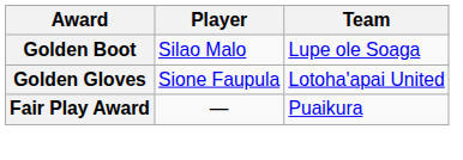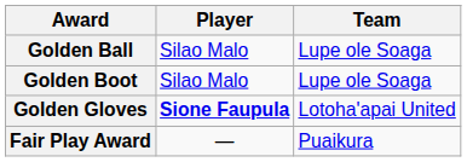 <table class="wikitable" style="text-align:center">
 <tr>
 </tr>
 <tr>
 <th>Award</th>
 <th>Player</th>
 <th>Team</th>
 </tr>
 <tr>
+<th>Golden Ball</th>
+<td align=left> <a href='#'>Silao Malo</a></td>
+<td align=left> <a href='#'>Lupe ole Soaga</a></td>
+</tr>
+<tr>
 <th>Golden Boot</th>
 <td align=left> <a href='#'>Silao Malo</a></td>
 <td align=left> <a href='#'>Lupe ole Soaga</a></td>
 </tr>
 <tr>
 <th>Golden Gloves</th>
-<td align=left> <a href='#'>Sione Faupula</a></td>
+<td align=left><strong> <a href='#'>Sione Faupula</a></strong></td>
 <td align=left> <a href='#'>Lotoha'apai United</a></td>
 </tr>
 <tr>
 <th>Fair Play Award</th>
 <td>—</td>
 <td align=left> <a href='#'>Puaikura</a></td>
 </tr>
 </table>
